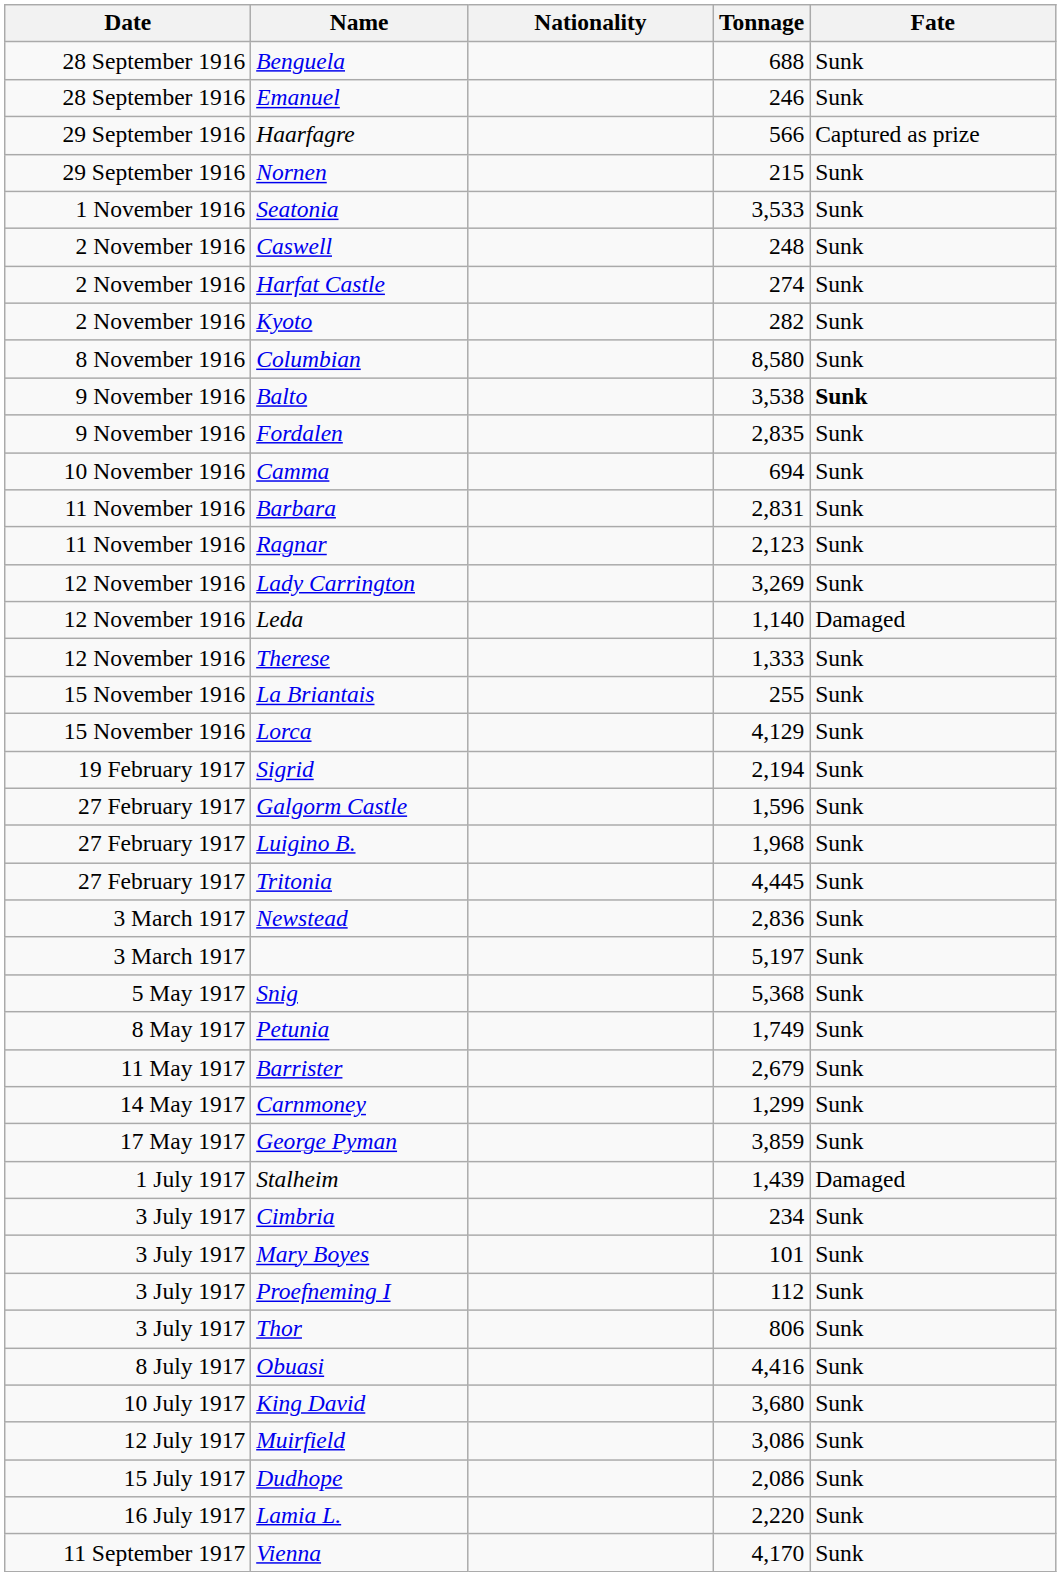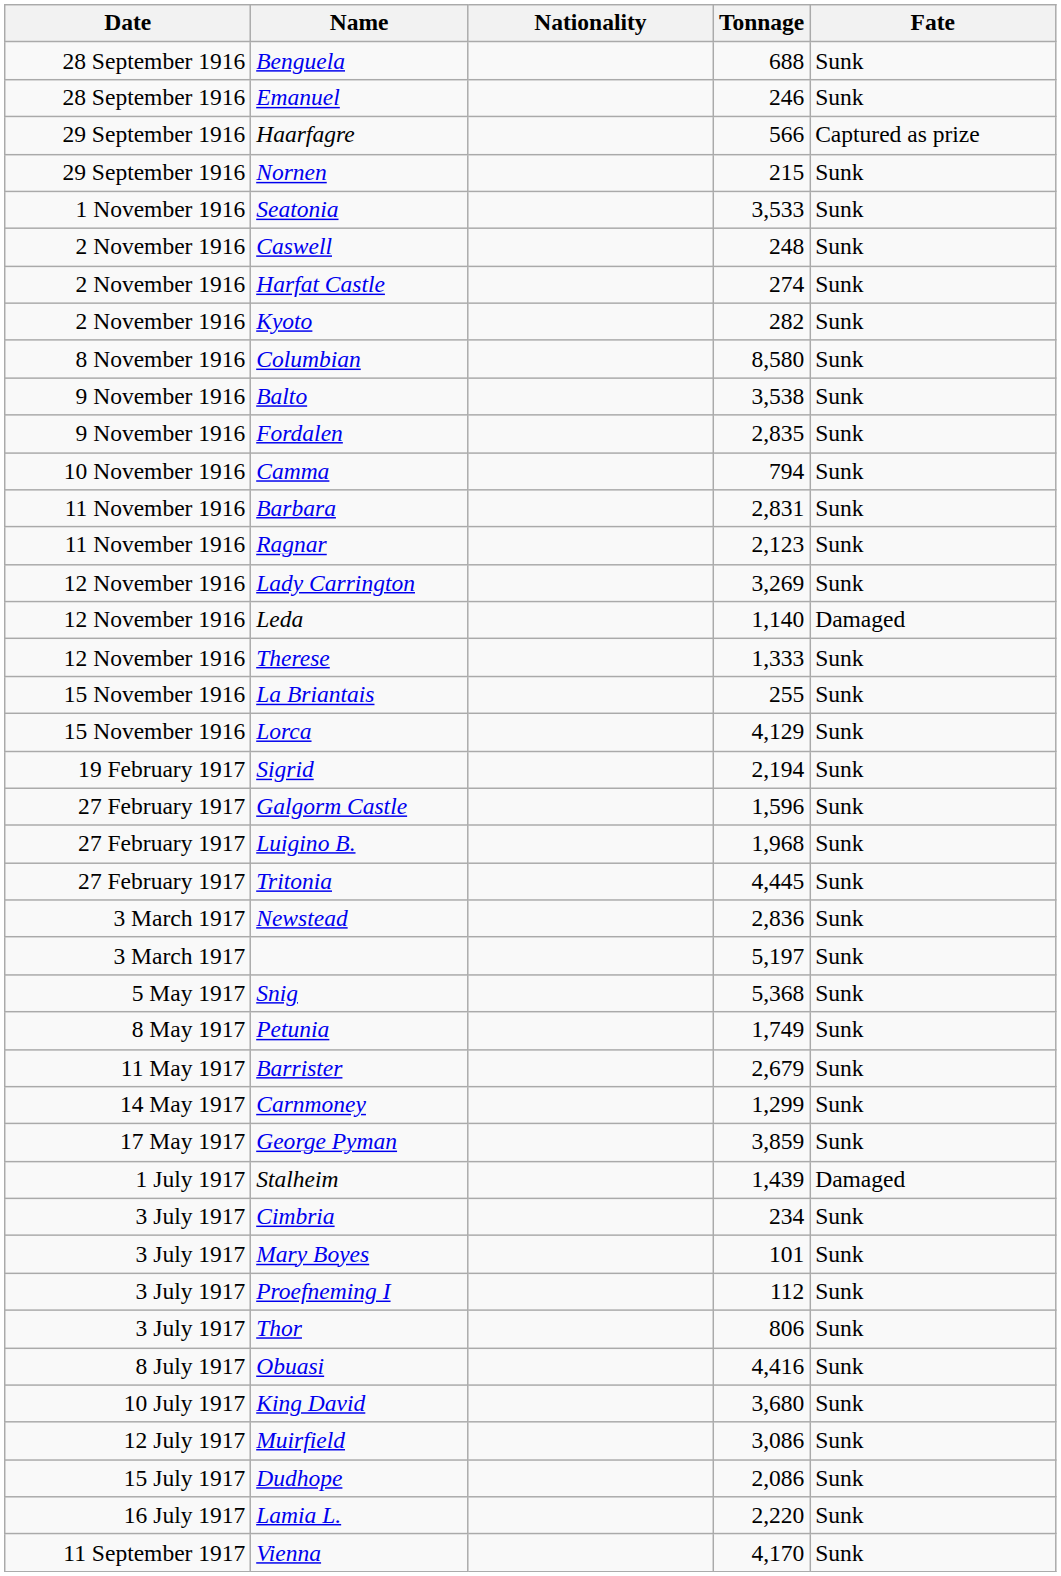 <table class="wikitable sortable">
 <tr>
 <th width="160px">Date</th>
 <th width="140px">Name</th>
 <th width="160px">Nationality</th>
 <th width="25px">Tonnage</th>
 <th width="160px">Fate</th>
 </tr>
 <tr>
 <td align="right">28 September 1916</td>
 <td align="left"><a href='#'><em>Benguela</em></a></td>
 <td align="left"></td>
 <td align="right">688</td>
 <td align="left">Sunk</td>
 </tr>
 <tr>
 <td align="right">28 September 1916</td>
 <td align="left"><a href='#'><em>Emanuel</em></a></td>
 <td align="left"></td>
 <td align="right">246</td>
 <td align="left">Sunk</td>
 </tr>
 <tr>
 <td align="right">29 September 1916</td>
 <td align="left"><em>Haarfagre</em></td>
 <td align="left"></td>
 <td align="right">566</td>
 <td align="left">Captured as prize</td>
 </tr>
 <tr>
 <td align="right">29 September 1916</td>
 <td align="left"><a href='#'><em>Nornen</em></a></td>
 <td align="left"></td>
 <td align="right">215</td>
 <td align="left">Sunk</td>
 </tr>
 <tr>
 <td align="right">1 November 1916</td>
 <td align="left"><a href='#'><em>Seatonia</em></a></td>
 <td align="left"></td>
 <td align="right">3,533</td>
 <td align="left">Sunk</td>
 </tr>
 <tr>
 <td align="right">2 November 1916</td>
 <td align="left"><a href='#'><em>Caswell</em></a></td>
 <td align="left"></td>
 <td align="right">248</td>
 <td align="left">Sunk</td>
 </tr>
 <tr>
 <td align="right">2 November 1916</td>
 <td align="left"><a href='#'><em>Harfat Castle</em></a></td>
 <td align="left"></td>
 <td align="right">274</td>
 <td align="left">Sunk</td>
 </tr>
 <tr>
 <td align="right">2 November 1916</td>
 <td align="left"><a href='#'><em>Kyoto</em></a></td>
 <td align="left"></td>
 <td align="right">282</td>
 <td align="left">Sunk</td>
 </tr>
 <tr>
 <td align="right">8 November 1916</td>
 <td align="left"><a href='#'><em>Columbian</em></a></td>
 <td align="left"></td>
 <td align="right">8,580</td>
 <td align="left">Sunk</td>
 </tr>
 <tr>
 <td align="right">9 November 1916</td>
 <td align="left"><a href='#'><em>Balto</em></a></td>
 <td align="left"></td>
 <td align="right">3,538</td>
-<td align="left"><strong>Sunk</strong></td>
+<td align="left">Sunk</td>
 </tr>
 <tr>
 <td align="right">9 November 1916</td>
 <td align="left"><a href='#'><em>Fordalen</em></a></td>
 <td align="left"></td>
 <td align="right">2,835</td>
 <td align="left">Sunk</td>
 </tr>
 <tr>
 <td align="right">10 November 1916</td>
 <td align="left"><a href='#'><em>Camma</em></a></td>
 <td align="left"></td>
-<td align="right">694</td>
+<td align="right">794</td>
 <td align="left">Sunk</td>
 </tr>
 <tr>
 <td align="right">11 November 1916</td>
 <td align="left"><a href='#'><em>Barbara</em></a></td>
 <td align="left"></td>
 <td align="right">2,831</td>
 <td align="left">Sunk</td>
 </tr>
 <tr>
 <td align="right">11 November 1916</td>
 <td align="left"><a href='#'><em>Ragnar</em></a></td>
 <td align="left"></td>
 <td align="right">2,123</td>
 <td align="left">Sunk</td>
 </tr>
 <tr>
 <td align="right">12 November 1916</td>
 <td align="left"><a href='#'><em>Lady Carrington</em></a></td>
 <td align="left"></td>
 <td align="right">3,269</td>
 <td align="left">Sunk</td>
 </tr>
 <tr>
 <td align="right">12 November 1916</td>
 <td align="left"><em>Leda</em></td>
 <td align="left"></td>
 <td align="right">1,140</td>
 <td align="left">Damaged</td>
 </tr>
 <tr>
 <td align="right">12 November 1916</td>
 <td align="left"><a href='#'><em>Therese</em></a></td>
 <td align="left"></td>
 <td align="right">1,333</td>
 <td align="left">Sunk</td>
 </tr>
 <tr>
 <td align="right">15 November 1916</td>
 <td align="left"><a href='#'><em>La Briantais</em></a></td>
 <td align="left"></td>
 <td align="right">255</td>
 <td align="left">Sunk</td>
 </tr>
 <tr>
 <td align="right">15 November 1916</td>
 <td align="left"><a href='#'><em>Lorca</em></a></td>
 <td align="left"></td>
 <td align="right">4,129</td>
 <td align="left">Sunk</td>
 </tr>
 <tr>
 <td align="right">19 February 1917</td>
 <td align="left"><a href='#'><em>Sigrid</em></a></td>
 <td align="left"></td>
 <td align="right">2,194</td>
 <td align="left">Sunk</td>
 </tr>
 <tr>
 <td align="right">27 February 1917</td>
 <td align="left"><a href='#'><em>Galgorm Castle</em></a></td>
 <td align="left"></td>
 <td align="right">1,596</td>
 <td align="left">Sunk</td>
 </tr>
 <tr>
 <td align="right">27 February 1917</td>
 <td align="left"><a href='#'><em>Luigino B.</em></a></td>
 <td align="left"></td>
 <td align="right">1,968</td>
 <td align="left">Sunk</td>
 </tr>
 <tr>
 <td align="right">27 February 1917</td>
 <td align="left"><a href='#'><em>Tritonia</em></a></td>
 <td align="left"></td>
 <td align="right">4,445</td>
 <td align="left">Sunk</td>
 </tr>
 <tr>
 <td align="right">3 March 1917</td>
 <td align="left"><a href='#'><em>Newstead</em></a></td>
 <td align="left"></td>
 <td align="right">2,836</td>
 <td align="left">Sunk</td>
 </tr>
 <tr>
 <td align="right">3 March 1917</td>
 <td align="left"></td>
 <td align="left"></td>
 <td align="right">5,197</td>
 <td align="left">Sunk</td>
 </tr>
 <tr>
 <td align="right">5 May 1917</td>
 <td align="left"><a href='#'><em>Snig</em></a></td>
 <td align="left"></td>
 <td align="right">5,368</td>
 <td align="left">Sunk</td>
 </tr>
 <tr>
 <td align="right">8 May 1917</td>
 <td align="left"><a href='#'><em>Petunia</em></a></td>
 <td align="left"></td>
 <td align="right">1,749</td>
 <td align="left">Sunk</td>
 </tr>
 <tr>
 <td align="right">11 May 1917</td>
 <td align="left"><a href='#'><em>Barrister</em></a></td>
 <td align="left"></td>
 <td align="right">2,679</td>
 <td align="left">Sunk</td>
 </tr>
 <tr>
 <td align="right">14 May 1917</td>
 <td align="left"><a href='#'><em>Carnmoney</em></a></td>
 <td align="left"></td>
 <td align="right">1,299</td>
 <td align="left">Sunk</td>
 </tr>
 <tr>
 <td align="right">17 May 1917</td>
 <td align="left"><a href='#'><em>George Pyman</em></a></td>
 <td align="left"></td>
 <td align="right">3,859</td>
 <td align="left">Sunk</td>
 </tr>
 <tr>
 <td align="right">1 July 1917</td>
 <td align="left"><em>Stalheim</em></td>
 <td align="left"></td>
 <td align="right">1,439</td>
 <td align="left">Damaged</td>
 </tr>
 <tr>
 <td align="right">3 July 1917</td>
 <td align="left"><a href='#'><em>Cimbria</em></a></td>
 <td align="left"></td>
 <td align="right">234</td>
 <td align="left">Sunk</td>
 </tr>
 <tr>
 <td align="right">3 July 1917</td>
 <td align="left"><a href='#'><em>Mary Boyes</em></a></td>
 <td align="left"></td>
 <td align="right">101</td>
 <td align="left">Sunk</td>
 </tr>
 <tr>
 <td align="right">3 July 1917</td>
 <td align="left"><a href='#'><em>Proefneming I</em></a></td>
 <td align="left"></td>
 <td align="right">112</td>
 <td align="left">Sunk</td>
 </tr>
 <tr>
 <td align="right">3 July 1917</td>
 <td align="left"><a href='#'><em>Thor</em></a></td>
 <td align="left"></td>
 <td align="right">806</td>
 <td align="left">Sunk</td>
 </tr>
 <tr>
 <td align="right">8 July 1917</td>
 <td align="left"><a href='#'><em>Obuasi</em></a></td>
 <td align="left"></td>
 <td align="right">4,416</td>
 <td align="left">Sunk</td>
 </tr>
 <tr>
 <td align="right">10 July 1917</td>
 <td align="left"><a href='#'><em>King David</em></a></td>
 <td align="left"></td>
 <td align="right">3,680</td>
 <td align="left">Sunk</td>
 </tr>
 <tr>
 <td align="right">12 July 1917</td>
 <td align="left"><a href='#'><em>Muirfield</em></a></td>
 <td align="left"></td>
 <td align="right">3,086</td>
 <td align="left">Sunk</td>
 </tr>
 <tr>
 <td align="right">15 July 1917</td>
 <td align="left"><a href='#'><em>Dudhope</em></a></td>
 <td align="left"></td>
 <td align="right">2,086</td>
 <td align="left">Sunk</td>
 </tr>
 <tr>
 <td align="right">16 July 1917</td>
 <td align="left"><a href='#'><em>Lamia L.</em></a></td>
 <td align="left"></td>
 <td align="right">2,220</td>
 <td align="left">Sunk</td>
 </tr>
 <tr>
 <td align="right">11 September 1917</td>
 <td align="left"><a href='#'><em>Vienna</em></a></td>
 <td align="left"></td>
 <td align="right">4,170</td>
 <td align="left">Sunk</td>
 </tr>
 </table>
